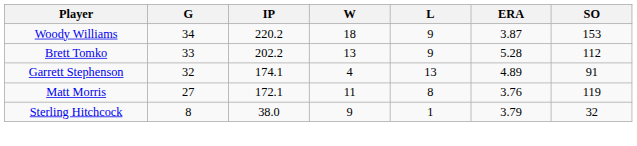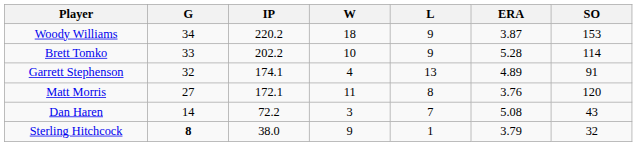 <table class="wikitable sortable">
 <tr>
 <th bgcolor="#DDDDFF" width="16%">Player</th>
 <th bgcolor="#DDDDFF" width="9%">G</th>
 <th bgcolor="#DDDDFF" width="9%">IP</th>
 <th bgcolor="#DDDDFF" width="9%">W</th>
 <th bgcolor="#DDDDFF" width="9%">L</th>
 <th bgcolor="#DDDDFF" width="9%">ERA</th>
 <th bgcolor="#DDDDFF" width="9%">SO</th>
 </tr>
 <tr align="center">
 <td><a href='#'>Woody Williams</a></td>
 <td>34</td>
 <td>220.2</td>
 <td>18</td>
 <td>9</td>
 <td>3.87</td>
 <td>153</td>
 </tr>
 <tr align=center>
 <td><a href='#'>Brett Tomko</a></td>
 <td>33</td>
 <td>202.2</td>
-<td>13</td>
+<td>10</td>
 <td>9</td>
 <td>5.28</td>
-<td>112</td>
+<td>114</td>
 </tr>
 <tr align=center>
 <td><a href='#'>Garrett Stephenson</a></td>
 <td>32</td>
 <td>174.1</td>
 <td>4</td>
 <td>13</td>
 <td>4.89</td>
 <td>91</td>
 </tr>
 <tr align=center>
 <td><a href='#'>Matt Morris</a></td>
 <td>27</td>
 <td>172.1</td>
 <td>11</td>
 <td>8</td>
 <td>3.76</td>
-<td>119</td>
+<td>120</td>
+</tr>
+<tr align=center>
+<td><a href='#'>Dan Haren</a></td>
+<td>14</td>
+<td>72.2</td>
+<td>3</td>
+<td>7</td>
+<td>5.08</td>
+<td>43</td>
 </tr>
 <tr align=center>
 <td><a href='#'>Sterling Hitchcock</a></td>
-<td>8</td>
+<td><strong>8</strong></td>
 <td>38.0</td>
 <td>9</td>
 <td>1</td>
 <td>3.79</td>
 <td>32</td>
 </tr>
 </table>
